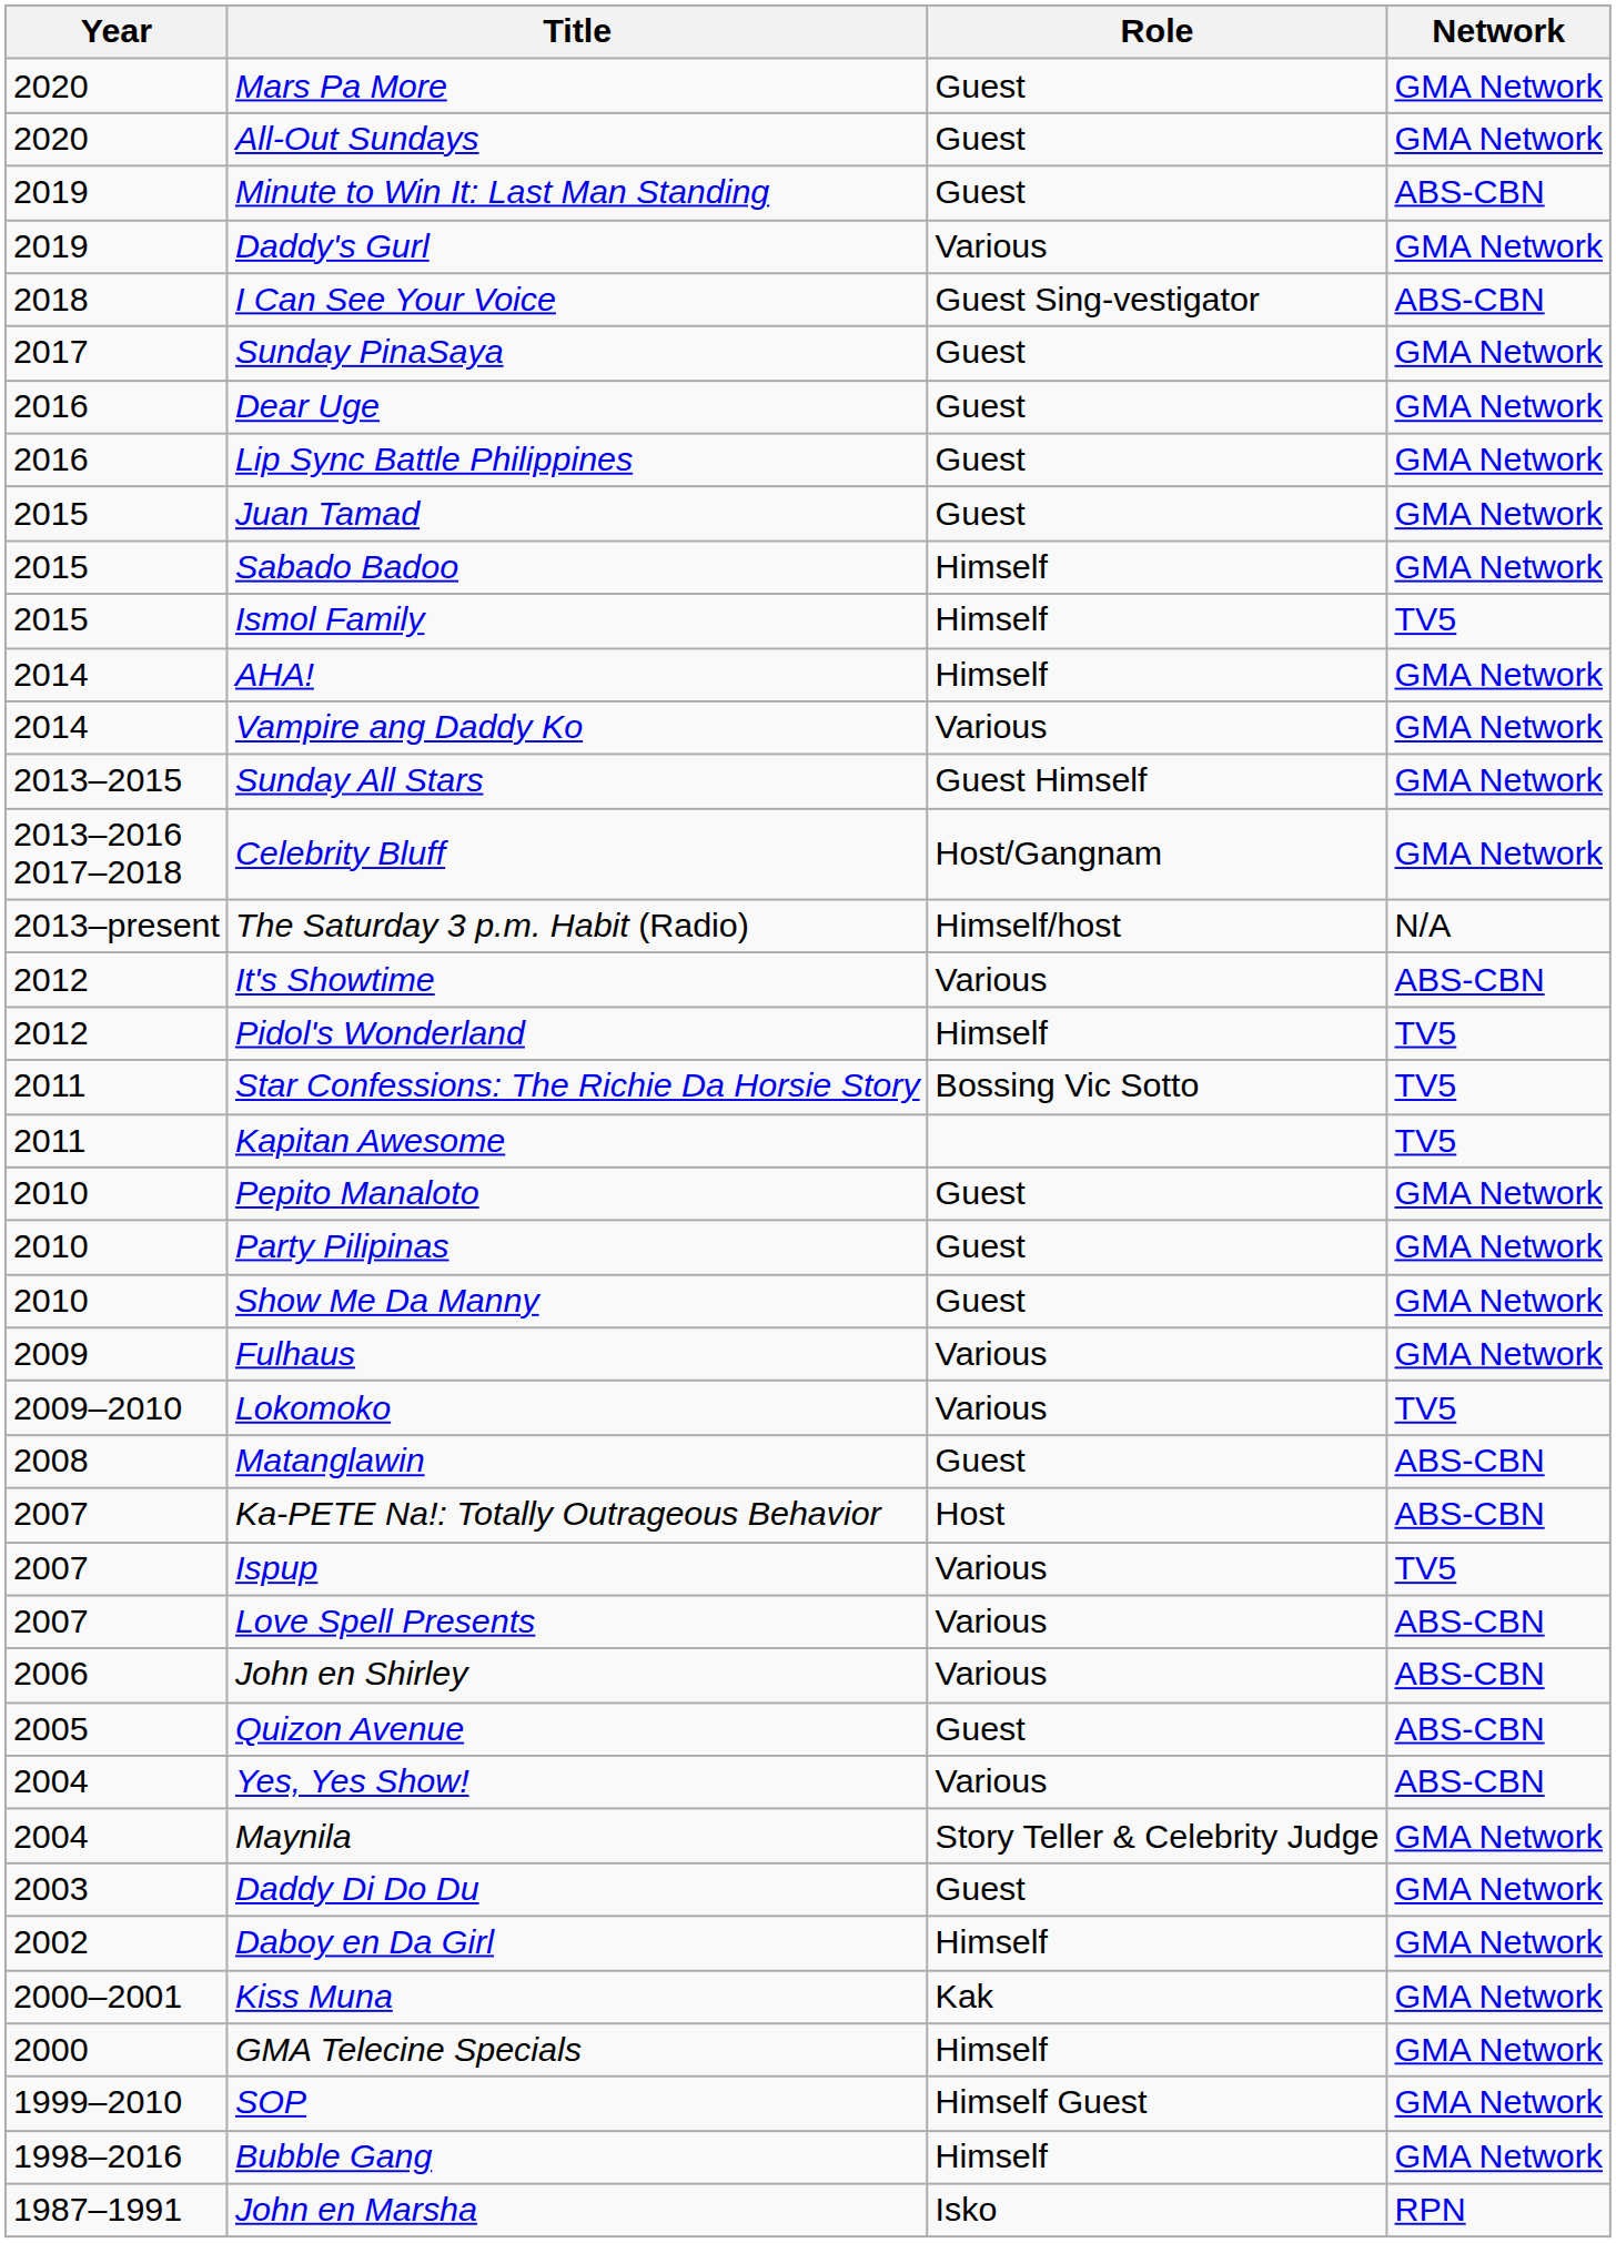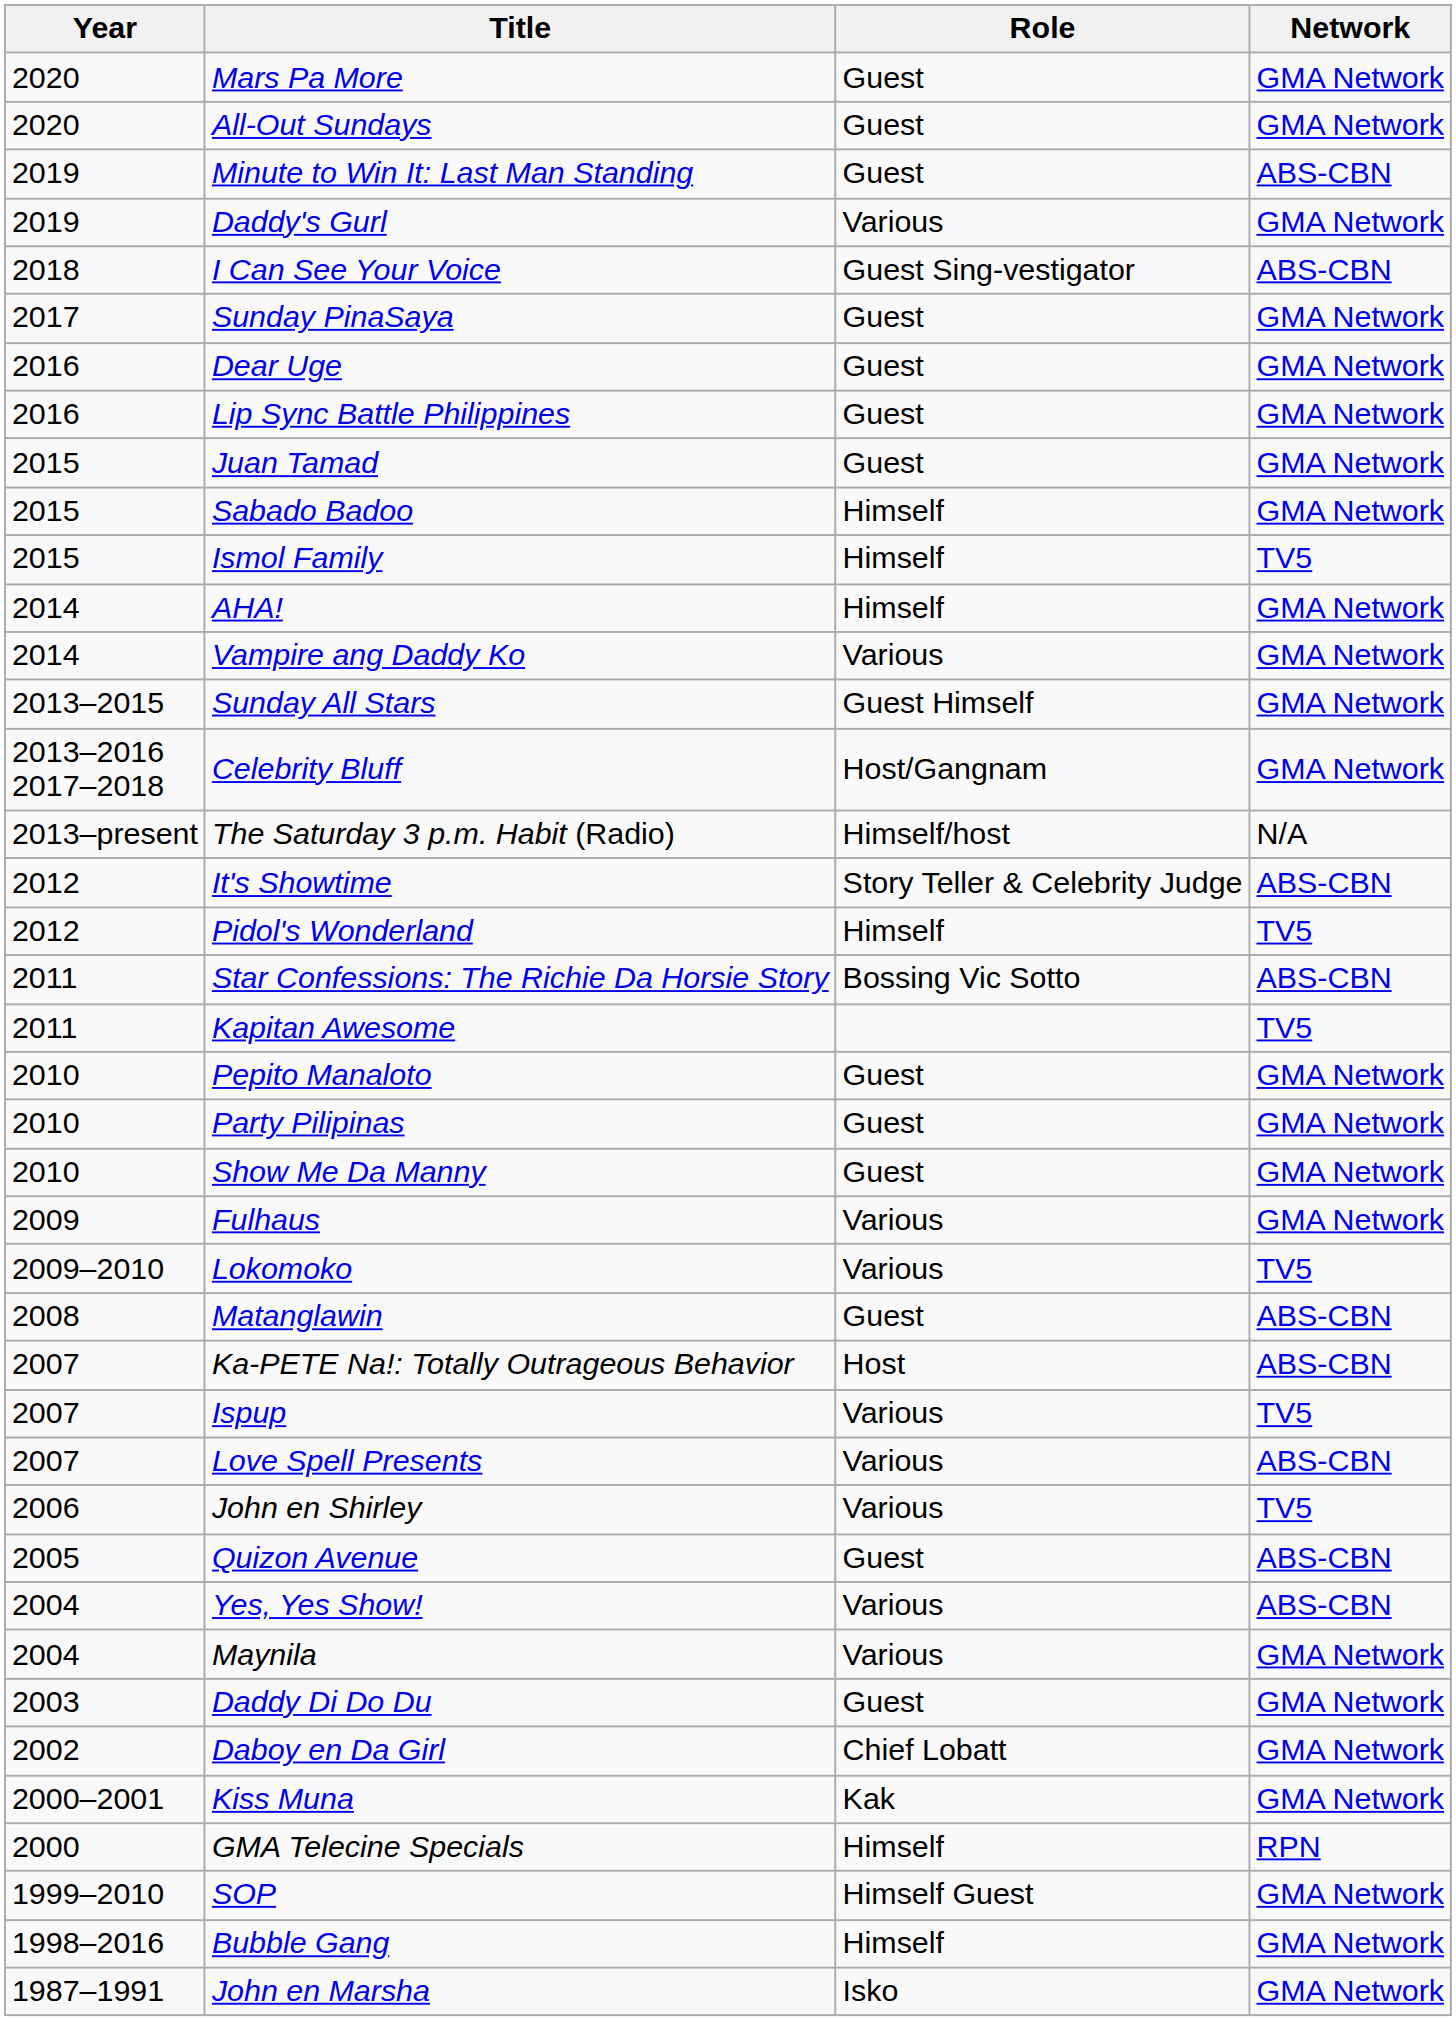 <table class="wikitable sortable">
 <tr>
 <th>Year</th>
 <th>Title</th>
 <th>Role</th>
 <th>Network</th>
 </tr>
 <tr>
 <td>2020</td>
 <td><em><a href='#'>Mars Pa More</a></em></td>
 <td>Guest</td>
 <td><a href='#'>GMA Network</a></td>
 </tr>
 <tr>
 <td>2020</td>
 <td><em><a href='#'>All-Out Sundays</a></em></td>
 <td>Guest</td>
 <td><a href='#'>GMA Network</a></td>
 </tr>
 <tr>
 <td>2019</td>
 <td><em><a href='#'>Minute to Win It: Last Man Standing</a></em></td>
 <td>Guest</td>
 <td><a href='#'>ABS-CBN</a></td>
 </tr>
 <tr>
 <td>2019</td>
 <td><em><a href='#'>Daddy's Gurl</a></em></td>
 <td>Various</td>
 <td><a href='#'>GMA Network</a></td>
 </tr>
 <tr>
 <td>2018</td>
 <td><em><a href='#'>I Can See Your Voice</a></em></td>
 <td>Guest Sing-vestigator</td>
 <td><a href='#'>ABS-CBN</a></td>
 </tr>
 <tr>
 <td>2017</td>
 <td><em><a href='#'>Sunday PinaSaya</a></em></td>
 <td>Guest</td>
 <td><a href='#'>GMA Network</a></td>
 </tr>
 <tr>
 <td>2016</td>
 <td><em><a href='#'>Dear Uge</a></em></td>
 <td>Guest</td>
 <td><a href='#'>GMA Network</a></td>
 </tr>
 <tr>
 <td>2016</td>
 <td><em><a href='#'>Lip Sync Battle Philippines</a></em></td>
 <td>Guest</td>
 <td><a href='#'>GMA Network</a></td>
 </tr>
 <tr>
 <td>2015</td>
 <td><em><a href='#'>Juan Tamad</a></em></td>
 <td>Guest</td>
 <td><a href='#'>GMA Network</a></td>
 </tr>
 <tr>
 <td>2015</td>
 <td><em><a href='#'>Sabado Badoo</a></em></td>
 <td>Himself</td>
 <td><a href='#'>GMA Network</a></td>
 </tr>
 <tr>
 <td>2015</td>
 <td><em><a href='#'>Ismol Family</a></em></td>
 <td>Himself</td>
 <td><a href='#'>TV5</a></td>
 </tr>
 <tr>
 <td>2014</td>
 <td><em><a href='#'>AHA!</a></em></td>
 <td>Himself</td>
 <td><a href='#'>GMA Network</a></td>
 </tr>
 <tr>
 <td>2014</td>
 <td><em><a href='#'>Vampire ang Daddy Ko</a></em></td>
 <td>Various</td>
 <td><a href='#'>GMA Network</a></td>
 </tr>
 <tr>
 <td>2013–2015</td>
 <td><em><a href='#'>Sunday All Stars</a></em></td>
 <td>Guest Himself</td>
 <td><a href='#'>GMA Network</a></td>
 </tr>
 <tr>
 <td>2013–2016 <br> 2017–2018</td>
 <td><em><a href='#'>Celebrity Bluff</a></em></td>
 <td>Host/Gangnam</td>
 <td><a href='#'>GMA Network</a></td>
 </tr>
 <tr>
 <td>2013–present</td>
 <td><em>The Saturday 3 p.m. Habit </em>(Radio)</td>
 <td>Himself/host</td>
 <td>N/A</td>
 </tr>
 <tr>
 <td>2012</td>
 <td><em><a href='#'>It's Showtime</a></em></td>
-<td>Various</td>
+<td>Story Teller & Celebrity Judge</td>
 <td><a href='#'>ABS-CBN</a></td>
 </tr>
 <tr>
 <td>2012</td>
 <td><em><a href='#'>Pidol's Wonderland</a></em></td>
 <td>Himself</td>
 <td><a href='#'>TV5</a></td>
 </tr>
 <tr>
 <td>2011</td>
 <td><em><a href='#'>Star Confessions: The Richie Da Horsie Story</a></em></td>
 <td>Bossing Vic Sotto</td>
-<td><a href='#'>TV5</a></td>
+<td><a href='#'>ABS-CBN</a></td>
 </tr>
 <tr>
 <td>2011</td>
 <td><em><a href='#'>Kapitan Awesome</a></em></td>
 <td></td>
 <td><a href='#'>TV5</a></td>
 </tr>
 <tr>
 <td>2010</td>
 <td><em><a href='#'>Pepito Manaloto</a></em></td>
 <td>Guest</td>
 <td><a href='#'>GMA Network</a></td>
 </tr>
 <tr>
 <td>2010</td>
 <td><em><a href='#'>Party Pilipinas</a></em></td>
 <td>Guest</td>
 <td><a href='#'>GMA Network</a></td>
 </tr>
 <tr>
 <td>2010</td>
 <td><em><a href='#'>Show Me Da Manny</a></em></td>
 <td>Guest</td>
 <td><a href='#'>GMA Network</a></td>
 </tr>
 <tr>
 <td>2009</td>
 <td><em><a href='#'>Fulhaus</a></em></td>
 <td>Various</td>
 <td><a href='#'>GMA Network</a></td>
 </tr>
 <tr>
 <td>2009–2010</td>
 <td><em><a href='#'>Lokomoko</a></em></td>
 <td>Various</td>
 <td><a href='#'>TV5</a></td>
 </tr>
 <tr>
 <td>2008</td>
 <td><em><a href='#'>Matanglawin</a></em></td>
 <td>Guest</td>
 <td><a href='#'>ABS-CBN</a></td>
 </tr>
 <tr>
 <td>2007</td>
 <td><em>Ka-PETE Na!: Totally Outrageous Behavior</em></td>
 <td>Host</td>
 <td><a href='#'>ABS-CBN</a></td>
 </tr>
 <tr>
 <td>2007</td>
 <td><em><a href='#'>Ispup</a></em></td>
 <td>Various</td>
 <td><a href='#'>TV5</a></td>
 </tr>
 <tr>
 <td>2007</td>
 <td><em><a href='#'>Love Spell Presents</a></em></td>
 <td>Various</td>
 <td><a href='#'>ABS-CBN</a></td>
 </tr>
 <tr>
 <td>2006</td>
 <td><em>John en Shirley</em></td>
 <td>Various</td>
-<td><a href='#'>ABS-CBN</a></td>
+<td><a href='#'>TV5</a></td>
 </tr>
 <tr>
 <td>2005</td>
 <td><em><a href='#'>Quizon Avenue</a></em></td>
 <td>Guest</td>
 <td><a href='#'>ABS-CBN</a></td>
 </tr>
 <tr>
 <td>2004</td>
 <td><em><a href='#'>Yes, Yes Show!</a></em></td>
 <td>Various</td>
 <td><a href='#'>ABS-CBN</a></td>
 </tr>
 <tr>
 <td>2004</td>
 <td><em>Maynila</em></td>
-<td>Story Teller & Celebrity Judge</td>
+<td>Various</td>
 <td><a href='#'>GMA Network</a></td>
 </tr>
 <tr>
 <td>2003</td>
 <td><em><a href='#'>Daddy Di Do Du</a></em></td>
 <td>Guest</td>
 <td><a href='#'>GMA Network</a></td>
 </tr>
 <tr>
 <td>2002</td>
 <td><em><a href='#'>Daboy en Da Girl</a></em></td>
-<td>Himself</td>
+<td>Chief Lobatt</td>
 <td><a href='#'>GMA Network</a></td>
 </tr>
 <tr>
 <td>2000–2001</td>
 <td><em><a href='#'>Kiss Muna</a></em></td>
 <td>Kak</td>
 <td><a href='#'>GMA Network</a></td>
 </tr>
 <tr>
 <td>2000</td>
 <td><em>GMA Telecine Specials</em></td>
 <td>Himself</td>
-<td><a href='#'>GMA Network</a></td>
+<td><a href='#'>RPN</a></td>
 </tr>
 <tr>
 <td>1999–2010</td>
 <td><em><a href='#'>SOP</a></em></td>
 <td>Himself Guest</td>
 <td><a href='#'>GMA Network</a></td>
 </tr>
 <tr>
 <td>1998–2016</td>
 <td><em><a href='#'>Bubble Gang</a></em></td>
 <td>Himself</td>
 <td><a href='#'>GMA Network</a></td>
 </tr>
 <tr>
 <td>1987–1991</td>
 <td><em><a href='#'>John en Marsha</a></em></td>
 <td>Isko</td>
-<td><a href='#'>RPN</a></td>
+<td><a href='#'>GMA Network</a></td>
 </tr>
 </table>
